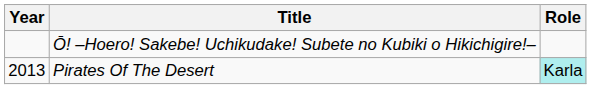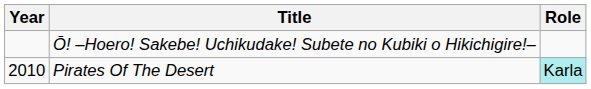 <table class="wikitable">
 <tr>
 <th>Year</th>
 <th>Title</th>
 <th>Role</th>
 </tr>
 <tr>
 <td></td>
 <td><em>Ō! –Hoero! Sakebe! Uchikudake! Subete no Kubiki o Hikichigire!–</em></td>
 <td></td>
 </tr>
 <tr>
-<td>2013</td>
+<td>2010</td>
 <td><em>Pirates Of The Desert</em></td>
 <td style="background: paleturquoise;">Karla</td>
 </tr>
 </table>
